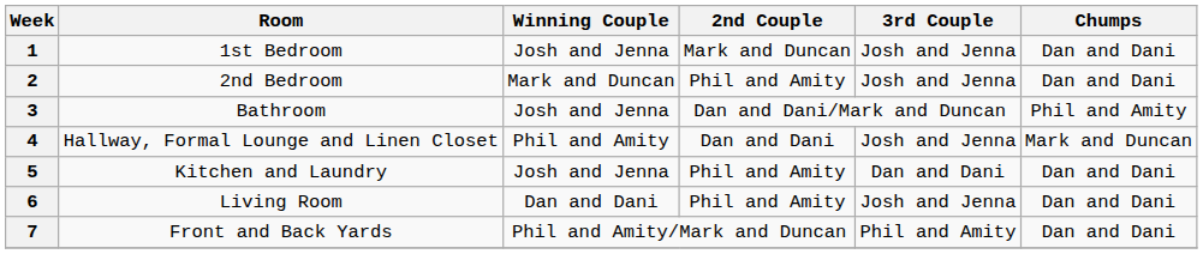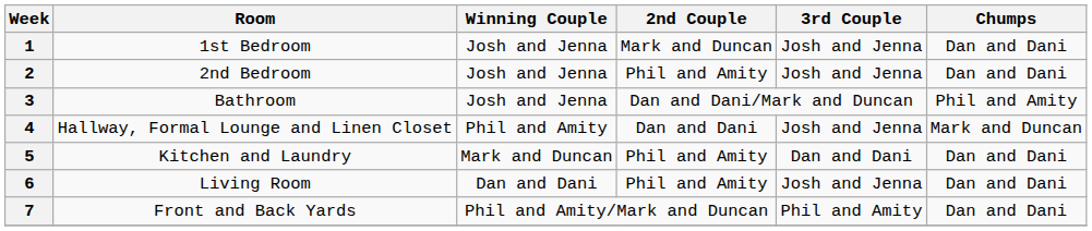 <table class="wikitable" style="text-align:center">
 <tr>
 <th>Week</th>
 <th>Room</th>
 <th>Winning Couple</th>
 <th>2nd Couple</th>
 <th>3rd Couple</th>
 <th>Chumps</th>
 </tr>
 <tr>
 <th>1</th>
 <td>1st Bedroom</td>
 <td>Josh and Jenna</td>
 <td>Mark and Duncan</td>
 <td>Josh and Jenna</td>
 <td>Dan and Dani</td>
 </tr>
 <tr>
 <th>2</th>
 <td>2nd Bedroom</td>
-<td>Mark and Duncan</td>
+<td>Josh and Jenna</td>
 <td>Phil and Amity</td>
 <td>Josh and Jenna</td>
 <td>Dan and Dani</td>
 </tr>
 <tr>
 <th>3</th>
 <td>Bathroom</td>
 <td>Josh and Jenna</td>
 <td colspan="2">Dan and Dani/Mark and Duncan</td>
 <td>Phil and Amity</td>
 </tr>
 <tr>
 <th>4</th>
 <td>Hallway, Formal Lounge and Linen Closet</td>
 <td>Phil and Amity</td>
 <td>Dan and Dani</td>
 <td>Josh and Jenna</td>
 <td>Mark and Duncan</td>
 </tr>
 <tr>
 <th>5</th>
 <td>Kitchen and Laundry</td>
-<td>Josh and Jenna</td>
+<td>Mark and Duncan</td>
 <td>Phil and Amity</td>
 <td>Dan and Dani</td>
 <td>Dan and Dani</td>
 </tr>
 <tr>
 <th>6</th>
 <td>Living Room</td>
 <td>Dan and Dani</td>
 <td>Phil and Amity</td>
 <td>Josh and Jenna</td>
 <td>Dan and Dani</td>
 </tr>
 <tr>
 <th>7</th>
 <td>Front and Back Yards</td>
 <td colspan="2">Phil and Amity/Mark and Duncan</td>
 <td>Phil and Amity</td>
 <td>Dan and Dani</td>
 </tr>
 <tr>
 </tr>
 </table>
